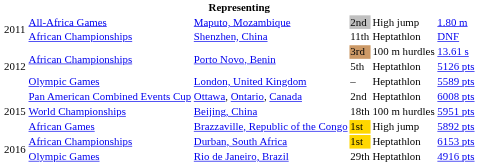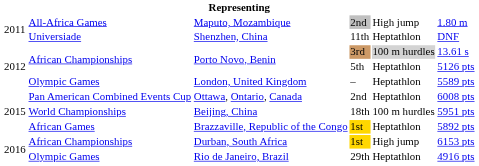 <table>
 <tr>
 <th colspan="6">Representing </th>
 </tr>
 <tr>
 <td rowspan=2>2011</td>
 <td><a href='#'>All-Africa Games</a></td>
 <td><a href='#'>Maputo, Mozambique</a></td>
 <td bgcolor=silver>2nd</td>
 <td>High jump</td>
 <td><a href='#'>1.80 m</a></td>
 </tr>
 <tr>
-<td><a href='#'>African Championships</a></td>
+<td><a href='#'>Universiade</a></td>
 <td><a href='#'>Shenzhen, China</a></td>
 <td>11th</td>
 <td>Heptathlon</td>
 <td><a href='#'>DNF</a></td>
 </tr>
 <tr>
 <td rowspan=3>2012</td>
 <td rowspan=2><a href='#'>African Championships</a></td>
 <td rowspan=2><a href='#'>Porto Novo, Benin</a></td>
 <td bgcolor=cc9966>3rd</td>
-<td>100 m hurdles</td>
+<td style="background: lightgrey;">100 m hurdles</td>
 <td><a href='#'>13.61 s</a></td>
 </tr>
 <tr>
 <td>5th</td>
 <td>Heptathlon</td>
 <td><a href='#'>5126 pts</a></td>
 </tr>
 <tr>
 <td><a href='#'>Olympic Games</a></td>
 <td><a href='#'>London, United Kingdom</a></td>
 <td>–</td>
 <td>Heptathlon</td>
 <td><a href='#'>5589 pts</a></td>
 </tr>
 <tr>
 <td rowspan=3>2015</td>
 <td><a href='#'>Pan American Combined Events Cup</a></td>
 <td><a href='#'>Ottawa</a>, <a href='#'>Ontario</a>, <a href='#'>Canada</a></td>
 <td>2nd</td>
 <td>Heptathlon</td>
 <td><a href='#'>6008 pts</a></td>
 </tr>
 <tr>
 <td><a href='#'>World Championships</a></td>
 <td><a href='#'>Beijing, China</a></td>
 <td>18th</td>
 <td>100 m hurdles</td>
 <td><a href='#'>5951 pts</a></td>
 </tr>
 <tr>
 <td><a href='#'>African Games</a></td>
 <td><a href='#'>Brazzaville, Republic of the Congo</a></td>
 <td bgcolor=gold>1st</td>
-<td>High jump</td>
+<td>Heptathlon</td>
 <td><a href='#'>5892 pts</a></td>
 </tr>
 <tr>
 <td rowspan=2>2016</td>
 <td><a href='#'>African Championships</a></td>
 <td><a href='#'>Durban, South Africa</a></td>
 <td bgcolor=gold>1st</td>
-<td>Heptathlon</td>
+<td>High jump</td>
 <td><a href='#'>6153 pts</a></td>
 </tr>
 <tr>
 <td><a href='#'>Olympic Games</a></td>
 <td><a href='#'>Rio de Janeiro, Brazil</a></td>
 <td>29th</td>
 <td>Heptathlon</td>
 <td><a href='#'>4916 pts</a></td>
 </tr>
 </table>
